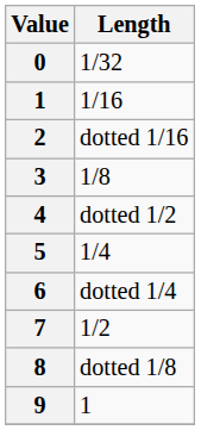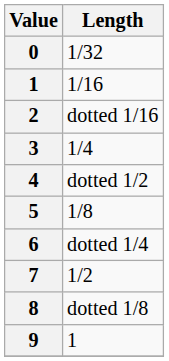 <table class="wikitable">
 <tr>
 <th>Value</th>
 <th>Length</th>
 </tr>
 <tr>
 <th>0</th>
 <td>1/32</td>
 </tr>
 <tr>
 <th>1</th>
 <td>1/16</td>
 </tr>
 <tr>
 <th>2</th>
 <td>dotted 1/16</td>
 </tr>
 <tr>
 <th>3</th>
-<td>1/8</td>
+<td>1/4</td>
 </tr>
 <tr>
 <th>4</th>
 <td>dotted 1/2</td>
 </tr>
 <tr>
 <th>5</th>
-<td>1/4</td>
+<td>1/8</td>
 </tr>
 <tr>
 <th>6</th>
 <td>dotted 1/4</td>
 </tr>
 <tr>
 <th>7</th>
 <td>1/2</td>
 </tr>
 <tr>
 <th>8</th>
 <td>dotted 1/8</td>
 </tr>
 <tr>
 <th>9</th>
 <td>1</td>
 </tr>
 <tr>
 </tr>
 </table>
